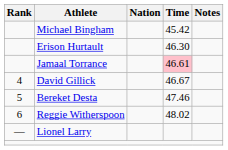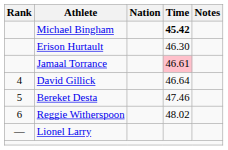 <table class="wikitable mw-datatable sortable" style="text-align:center;">
 <tr>
 <th>Rank</th>
 <th>Athlete</th>
 <th>Nation</th>
 <th>Time</th>
 <th>Notes</th>
 </tr>
 <tr>
 <td></td>
 <td align=left><a href='#'>Michael Bingham</a></td>
 <td align=left></td>
-<td>45.42</td>
+<td><strong>45.42</strong></td>
 <td></td>
 </tr>
 <tr>
 <td></td>
 <td align=left><a href='#'>Erison Hurtault</a></td>
 <td align=left></td>
 <td>46.30</td>
 <td></td>
 </tr>
 <tr>
 <td></td>
 <td align=left><a href='#'>Jamaal Torrance</a></td>
 <td align=left></td>
 <td style="background: pink;">46.61</td>
 <td></td>
 </tr>
 <tr>
 <td>4</td>
 <td align=left><a href='#'>David Gillick</a></td>
 <td align=left></td>
-<td>46.67</td>
+<td>46.64</td>
 <td></td>
 </tr>
 <tr>
 <td>5</td>
 <td align=left><a href='#'>Bereket Desta</a></td>
 <td align=left></td>
 <td>47.46</td>
 <td></td>
 </tr>
 <tr>
 <td>6</td>
 <td align=left><a href='#'>Reggie Witherspoon</a></td>
 <td align=left></td>
 <td>48.02</td>
 <td></td>
 </tr>
 <tr>
 <td>—</td>
 <td align=left><a href='#'>Lionel Larry</a></td>
 <td align=left></td>
 <td></td>
 <td></td>
 </tr>
 <tr class="sortbottom">
 <td colspan=5></td>
 </tr>
 </table>
